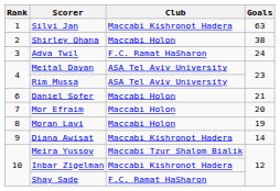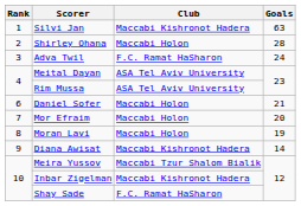 <table class="wikitable" style="text-align:center">
 <tr>
 <th>Rank</th>
 <th>Scorer</th>
 <th>Club</th>
 <th>Goals</th>
 </tr>
 <tr>
 <td>1</td>
 <td align="left"><a href='#'>Silvi Jan</a></td>
 <td align="left"><a href='#'>Maccabi Kishronot Hadera</a></td>
 <td>63</td>
 </tr>
 <tr>
 <td>2</td>
 <td align="left"><a href='#'>Shirley Ohana</a></td>
 <td align="left"><a href='#'>Maccabi Holon</a></td>
-<td>38</td>
+<td>28</td>
 </tr>
 <tr>
 <td>3</td>
 <td align="left"><a href='#'>Adva Twil</a></td>
 <td align="left"><a href='#'>F.C. Ramat HaSharon</a></td>
 <td>24</td>
 </tr>
 <tr>
 <td rowspan=2>4</td>
 <td align="left"><a href='#'>Meital Dayan</a></td>
 <td align="left"><a href='#'>ASA Tel Aviv University</a></td>
 <td rowspan=2>23</td>
 </tr>
 <tr>
 <td align="left"><a href='#'>Rim Mussa</a></td>
 <td align="left"><a href='#'>ASA Tel Aviv University</a></td>
 </tr>
 <tr>
 <td>6</td>
 <td align="left"><a href='#'>Daniel Sofer</a></td>
 <td align="left"><a href='#'>Maccabi Holon</a></td>
 <td>21</td>
 </tr>
 <tr>
 <td>7</td>
 <td align="left"><a href='#'>Mor Efraim</a></td>
 <td align="left"><a href='#'>Maccabi Holon</a></td>
 <td>20</td>
 </tr>
 <tr>
 <td>8</td>
 <td align="left"><a href='#'>Moran Lavi</a></td>
 <td align="left"><a href='#'>Maccabi Holon</a></td>
 <td>19</td>
 </tr>
 <tr>
 <td>9</td>
 <td align="left"><a href='#'>Diana Awisat</a></td>
 <td align="left"><a href='#'>Maccabi Kishronot Hadera</a></td>
 <td>14</td>
 </tr>
 <tr>
 <td rowspan=3>10</td>
 <td align="left"><a href='#'>Meira Yussov</a></td>
 <td align="left"><a href='#'>Maccabi Tzur Shalom Bialik</a></td>
 <td rowspan=3>12</td>
 </tr>
 <tr>
 <td align="left"><a href='#'>Inbar Zigelman</a></td>
 <td align="left"><a href='#'>Maccabi Kishronot Hadera</a></td>
 </tr>
 <tr>
 <td align="left"><a href='#'>Shay Sade</a></td>
 <td align="left"><a href='#'>F.C. Ramat HaSharon</a></td>
 </tr>
 </table>
